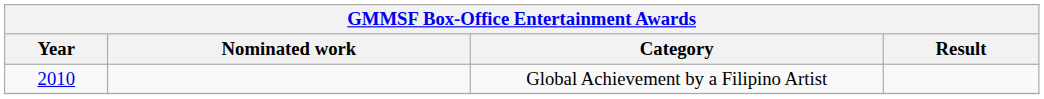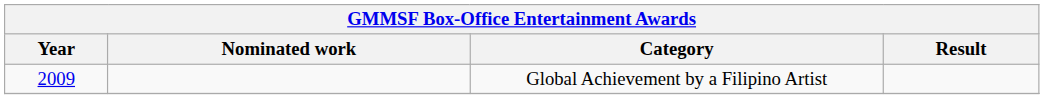 <table width="70%" class="wikitable sortable">
 <tr>
 <th colspan="4"><a href='#'>GMMSF Box-Office Entertainment Awards</a></th>
 </tr>
 <tr>
 <th width="10%">Year</th>
 <th width="35%">Nominated work</th>
 <th width="40%">Category</th>
 <th width="15%">Result</th>
 </tr>
 <tr>
-<td align="center"><a href='#'>2010</a></td>
+<td align="center"><a href='#'>2009</a></td>
 <td align="center"></td>
 <td align="center">Global Achievement by a Filipino Artist</td>
 <td></td>
 </tr>
 <tr>
 </tr>
 </table>
